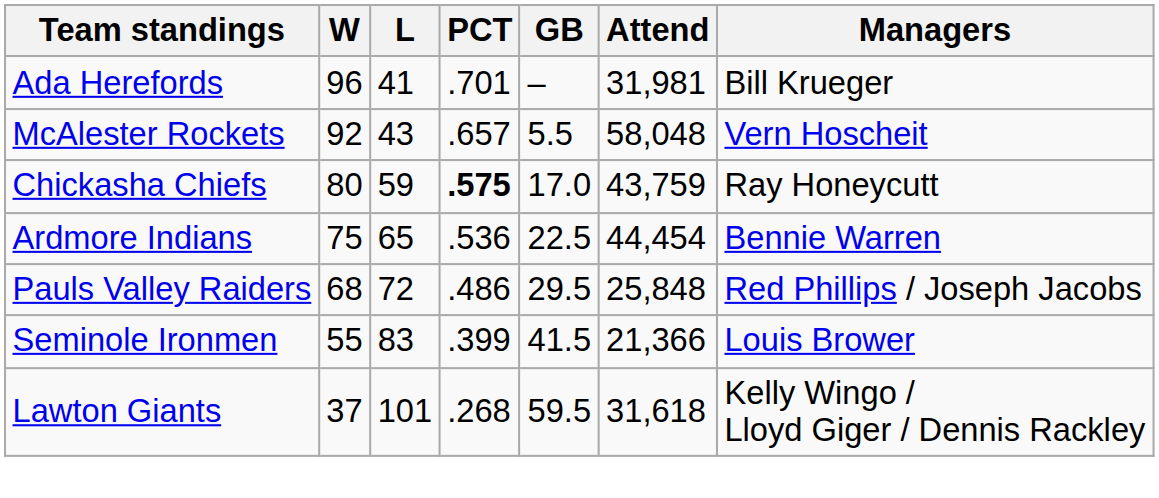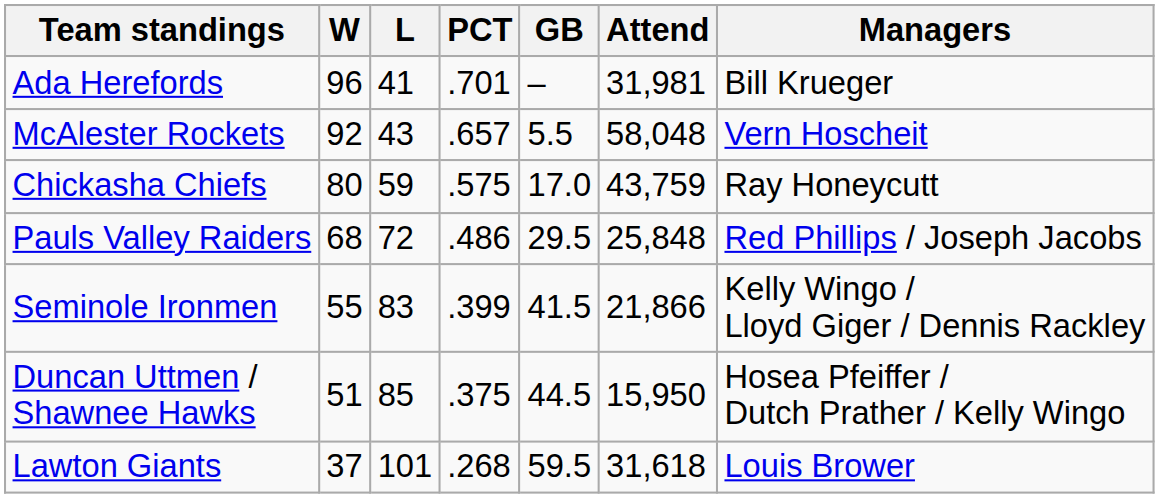 <table class="wikitable">
 <tr>
 <th>Team standings</th>
 <th>W</th>
 <th>L</th>
 <th>PCT</th>
 <th>GB</th>
 <th>Attend</th>
 <th>Managers</th>
 </tr>
 <tr>
 <td><a href='#'>Ada Herefords</a></td>
 <td>96</td>
 <td>41</td>
 <td>.701</td>
 <td>–</td>
 <td>31,981</td>
 <td>Bill Krueger</td>
 </tr>
 <tr>
 <td><a href='#'>McAlester Rockets</a></td>
 <td>92</td>
 <td>43</td>
 <td>.657</td>
 <td>5.5</td>
 <td>58,048</td>
 <td><a href='#'>Vern Hoscheit</a></td>
 </tr>
 <tr>
 <td><a href='#'>Chickasha Chiefs</a></td>
 <td>80</td>
 <td>59</td>
-<td><strong>.575</strong></td>
+<td>.575</td>
 <td>17.0</td>
 <td>43,759</td>
 <td>Ray Honeycutt</td>
-</tr>
-<tr>
-<td><a href='#'>Ardmore Indians</a></td>
-<td>75</td>
-<td>65</td>
-<td>.536</td>
-<td>22.5</td>
-<td>44,454</td>
-<td><a href='#'>Bennie Warren</a></td>
 </tr>
 <tr>
 <td><a href='#'>Pauls Valley Raiders</a></td>
 <td>68</td>
 <td>72</td>
 <td>.486</td>
 <td>29.5</td>
 <td>25,848</td>
 <td><a href='#'>Red Phillips</a> / Joseph Jacobs</td>
 </tr>
 <tr>
 <td><a href='#'>Seminole Ironmen</a></td>
 <td>55</td>
 <td>83</td>
 <td>.399</td>
 <td>41.5</td>
-<td>21,366</td>
-<td><a href='#'>Louis Brower</a></td>
+<td>21,866</td>
+<td>Kelly Wingo /<br>Lloyd Giger / Dennis Rackley</td>
+</tr>
+<tr>
+<td><a href='#'>Duncan Uttmen</a> /<br> <a href='#'>Shawnee Hawks</a></td>
+<td>51</td>
+<td>85</td>
+<td>.375</td>
+<td>44.5</td>
+<td>15,950</td>
+<td>Hosea Pfeiffer  /<br> Dutch Prather / Kelly Wingo</td>
 </tr>
 <tr>
 <td><a href='#'>Lawton Giants</a></td>
 <td>37</td>
 <td>101</td>
 <td>.268</td>
 <td>59.5</td>
 <td>31,618</td>
-<td>Kelly Wingo /<br>Lloyd Giger / Dennis Rackley</td>
+<td><a href='#'>Louis Brower</a></td>
 </tr>
 </table>
